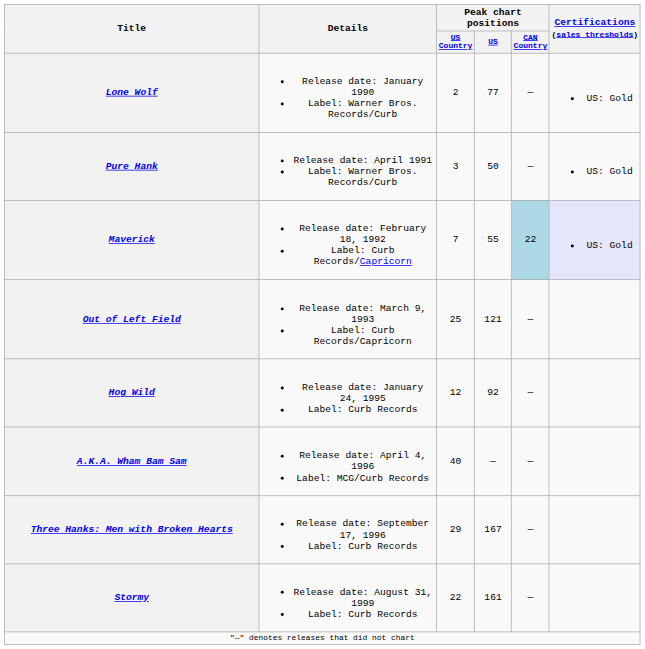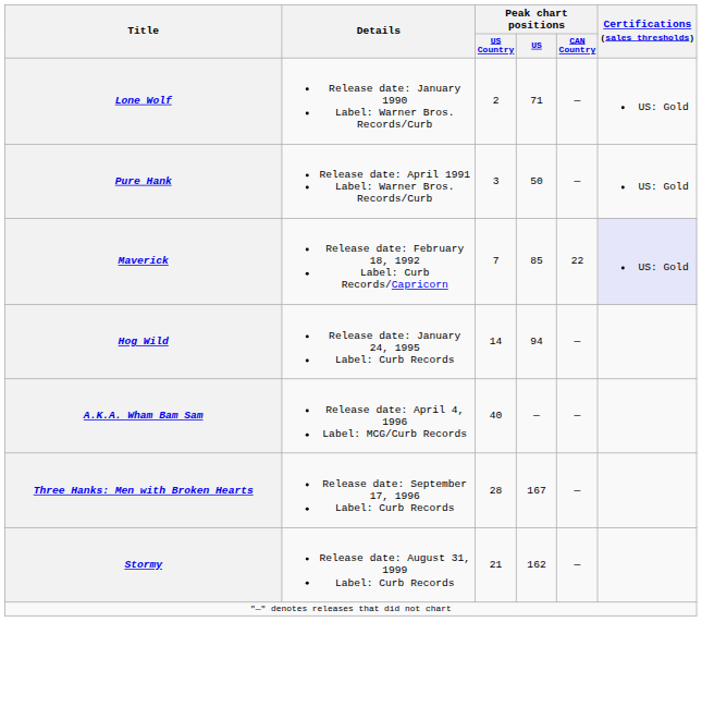 <table class="wikitable plainrowheaders" style="text-align:center;">
 <tr>
 <th rowspan="2" style="width:26em;">Title</th>
 <th rowspan="2" style="width:18em;">Details</th>
 <th colspan="3">Peak chart positions</th>
 <th rowspan="2"><a href='#'>Certifications</a><br><small>(<a href='#'>sales thresholds</a>)</small></th>
 </tr>
 <tr style="font-size:smaller;">
 <th style="width:45px;"><a href='#'>US Country</a></th>
 <th style="width:45px;"><a href='#'>US</a></th>
 <th style="width:45px;"><a href='#'>CAN Country</a></th>
 </tr>
 <tr>
 <th scope="row"><em><a href='#'>Lone Wolf</a></em></th>
 <td><br><ul><li>Release date: January 1990</li><li>Label: Warner Bros. Records/Curb</li></ul></td>
 <td>2</td>
-<td>77</td>
+<td>71</td>
 <td>—</td>
 <td><br><ul><li>US: Gold</li></ul></td>
 </tr>
 <tr>
 <th scope="row"><em><a href='#'>Pure Hank</a></em></th>
 <td><br><ul><li>Release date: April 1991</li><li>Label: Warner Bros. Records/Curb</li></ul></td>
 <td>3</td>
 <td>50</td>
 <td>—</td>
 <td><br><ul><li>US: Gold</li></ul></td>
 </tr>
 <tr>
 <th scope="row"><em><a href='#'>Maverick</a></em></th>
 <td><br><ul><li>Release date: February 18, 1992</li><li>Label: Curb Records/<a href='#'>Capricorn</a></li></ul></td>
 <td>7</td>
-<td>55</td>
-<td style="background: lightblue;">22</td>
+<td>85</td>
+<td>22</td>
 <td style="background: lavender;"><br><ul><li>US: Gold</li></ul></td>
-</tr>
-<tr>
-<th scope="row"><em><a href='#'>Out of Left Field</a></em></th>
-<td><br><ul><li>Release date: March 9, 1993</li><li>Label: Curb Records/Capricorn</li></ul></td>
-<td>25</td>
-<td>121</td>
-<td>—</td>
-<td></td>
 </tr>
 <tr>
 <th scope="row"><em><a href='#'>Hog Wild</a></em></th>
 <td><br><ul><li>Release date: January 24, 1995</li><li>Label: Curb Records</li></ul></td>
-<td>12</td>
-<td>92</td>
+<td>14</td>
+<td>94</td>
 <td>—</td>
 <td></td>
 </tr>
 <tr>
 <th scope="row"><em><a href='#'>A.K.A. Wham Bam Sam</a></em></th>
 <td><br><ul><li>Release date: April 4, 1996</li><li>Label: MCG/Curb Records</li></ul></td>
 <td>40</td>
 <td>—</td>
 <td>—</td>
 <td></td>
 </tr>
 <tr>
 <th scope="row"><em><a href='#'>Three Hanks: Men with Broken Hearts</a></em></th>
 <td><br><ul><li>Release date: September 17, 1996</li><li>Label: Curb Records</li></ul></td>
-<td>29</td>
+<td>28</td>
 <td>167</td>
 <td>—</td>
 <td></td>
 </tr>
 <tr>
 <th scope="row"><em><a href='#'>Stormy</a></em></th>
 <td><br><ul><li>Release date: August 31, 1999</li><li>Label: Curb Records</li></ul></td>
-<td>22</td>
-<td>161</td>
+<td>21</td>
+<td>162</td>
 <td>—</td>
 <td></td>
 </tr>
 <tr>
 <td colspan="6" style="font-size:8pt">"—" denotes releases that did not chart</td>
 </tr>
 </table>
